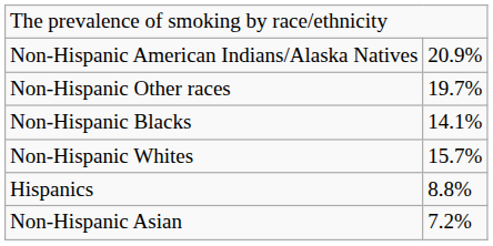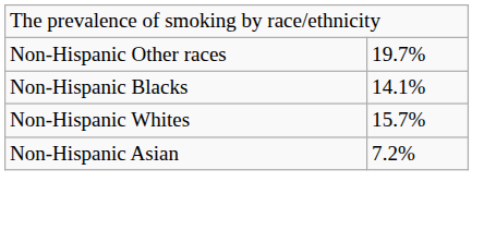 <table class="wikitable">
 <tr>
 <td colspan="2">The prevalence of smoking by race/ethnicity                </td>
-</tr>
-<tr>
-<td>Non-Hispanic American Indians/Alaska Natives</td>
-<td>20.9%</td>
 </tr>
 <tr>
 <td>Non-Hispanic Other races</td>
 <td>19.7%</td>
 </tr>
 <tr>
 <td>Non-Hispanic Blacks</td>
 <td>14.1%</td>
 </tr>
 <tr>
 <td>Non-Hispanic Whites</td>
 <td>15.7%</td>
 </tr>
 <tr>
-<td>Hispanics</td>
-<td>8.8%</td>
-</tr>
-<tr>
 <td>Non-Hispanic Asian</td>
 <td>7.2%</td>
 </tr>
 </table>
